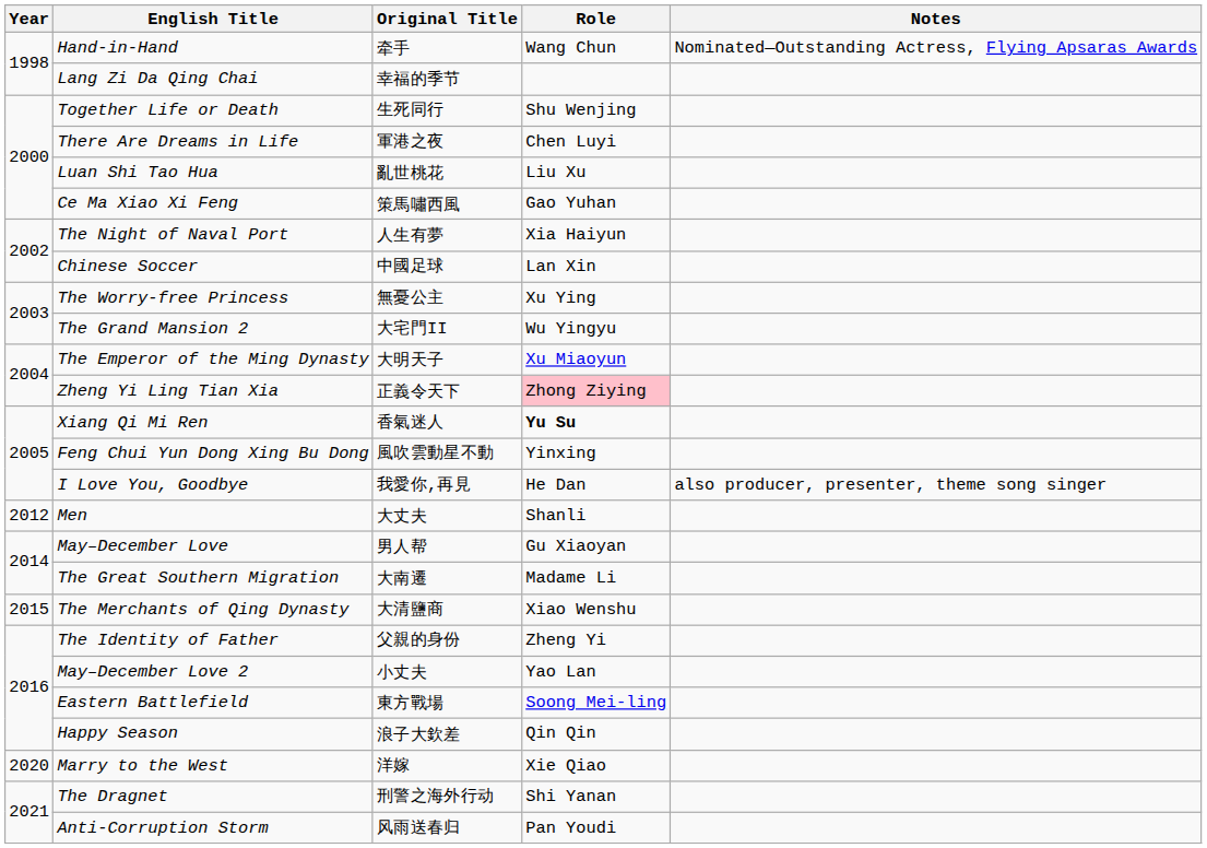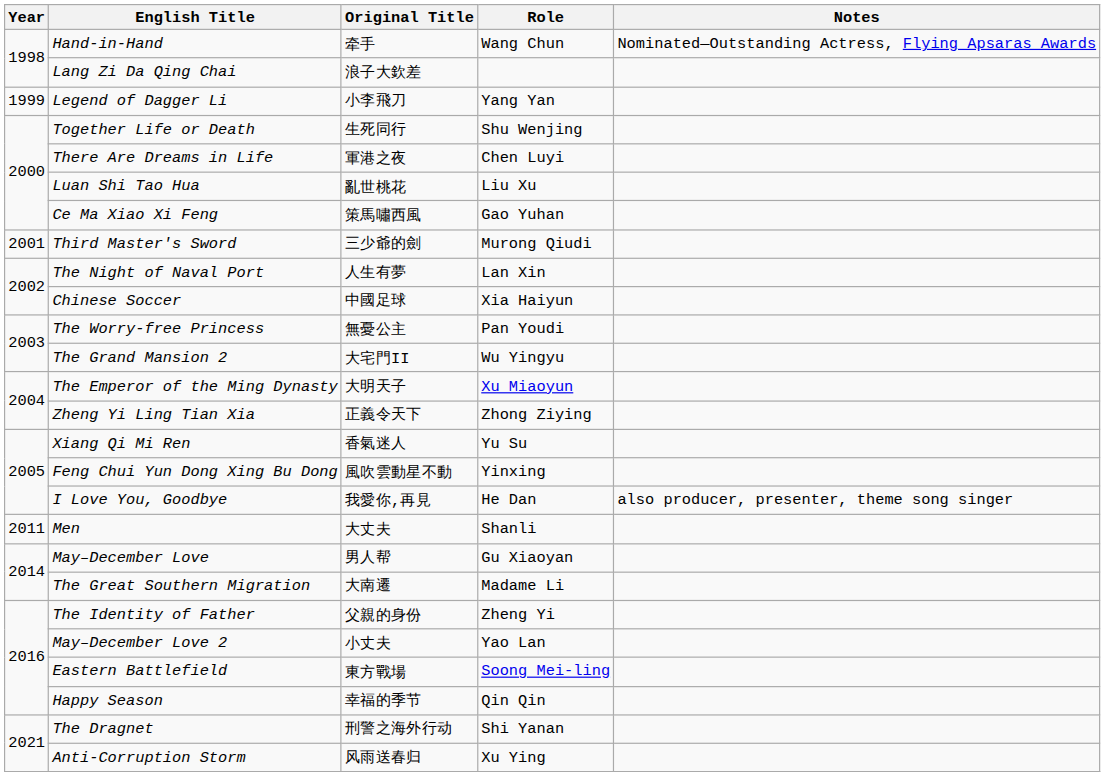 <table class="wikitable sortable">
 <tr>
 <th>Year</th>
 <th>English Title</th>
 <th>Original Title</th>
 <th>Role</th>
 <th>Notes</th>
 </tr>
 <tr>
 <td rowspan=2>1998</td>
 <td><em>Hand-in-Hand</em></td>
 <td>牵手</td>
 <td>Wang Chun</td>
 <td>Nominated—Outstanding Actress, <a href='#'>Flying Apsaras Awards</a></td>
 </tr>
 <tr>
 <td><em>Lang Zi Da Qing Chai</em></td>
-<td>幸福的季节</td>
+<td>浪子大欽差</td>
 <td></td>
+<td></td>
+</tr>
+<tr>
+<td>1999</td>
+<td><em>Legend of Dagger Li</em></td>
+<td>小李飛刀</td>
+<td>Yang Yan</td>
 <td></td>
 </tr>
 <tr>
 <td rowspan=4>2000</td>
 <td><em>Together Life or Death</em></td>
 <td>生死同行</td>
 <td>Shu Wenjing</td>
 <td></td>
 </tr>
 <tr>
 <td><em>There Are Dreams in Life</em></td>
 <td>軍港之夜</td>
 <td>Chen Luyi</td>
 <td></td>
 </tr>
 <tr>
 <td><em>Luan Shi Tao Hua</em></td>
 <td>亂世桃花</td>
 <td>Liu Xu</td>
 <td></td>
 </tr>
 <tr>
 <td><em>Ce Ma Xiao Xi Feng</em></td>
 <td>策馬嘯西風</td>
 <td>Gao Yuhan</td>
 <td></td>
 </tr>
 <tr>
+<td>2001</td>
+<td><em>Third Master's Sword</em></td>
+<td>三少爺的劍</td>
+<td>Murong Qiudi</td>
+<td></td>
+</tr>
+<tr>
 <td rowspan=2>2002</td>
 <td><em>The Night of Naval Port</em></td>
 <td>人生有夢</td>
-<td>Xia Haiyun</td>
+<td>Lan Xin</td>
 <td></td>
 </tr>
 <tr>
 <td><em>Chinese Soccer</em></td>
 <td>中國足球</td>
-<td>Lan Xin</td>
+<td>Xia Haiyun</td>
 <td></td>
 </tr>
 <tr>
 <td rowspan=2>2003</td>
 <td><em>The Worry-free Princess</em></td>
 <td>無憂公主</td>
-<td>Xu Ying</td>
+<td>Pan Youdi</td>
 <td></td>
 </tr>
 <tr>
 <td><em>The Grand Mansion 2</em></td>
 <td>大宅門II</td>
 <td>Wu Yingyu</td>
 <td></td>
 </tr>
 <tr>
 <td rowspan=2>2004</td>
 <td><em>The Emperor of the Ming Dynasty</em></td>
 <td>大明天子</td>
 <td><a href='#'>Xu Miaoyun</a></td>
 <td></td>
 </tr>
 <tr>
 <td><em>Zheng Yi Ling Tian Xia</em></td>
 <td>正義令天下</td>
-<td style="background: pink;">Zhong Ziying</td>
+<td>Zhong Ziying</td>
 <td></td>
 </tr>
 <tr>
 <td rowspan=3>2005</td>
 <td><em>Xiang Qi Mi Ren</em></td>
 <td>香氣迷人</td>
-<td><strong>Yu Su</strong></td>
+<td>Yu Su</td>
 <td></td>
 </tr>
 <tr>
 <td><em>Feng Chui Yun Dong Xing Bu Dong</em></td>
 <td>風吹雲動星不動</td>
 <td>Yinxing</td>
 <td></td>
 </tr>
 <tr>
 <td><em>I Love You, Goodbye</em></td>
 <td>我愛你,再見</td>
 <td>He Dan</td>
 <td>also producer, presenter, theme song singer</td>
 </tr>
 <tr>
-<td>2012</td>
+<td>2011</td>
 <td><em>Men</em></td>
 <td>大丈夫</td>
 <td>Shanli</td>
 <td></td>
 </tr>
 <tr>
 <td rowspan=2>2014</td>
 <td><em>May–December Love</em></td>
 <td>男人帮</td>
 <td>Gu Xiaoyan</td>
 <td></td>
 </tr>
 <tr>
 <td><em>The Great Southern Migration</em></td>
 <td>大南遷</td>
 <td>Madame Li</td>
-<td></td>
-</tr>
-<tr>
-<td>2015</td>
-<td><em>The Merchants of Qing Dynasty</em></td>
-<td>大清鹽商</td>
-<td>Xiao Wenshu</td>
 <td></td>
 </tr>
 <tr>
 <td rowspan=4>2016</td>
 <td><em>The Identity of Father</em></td>
 <td>父親的身份</td>
 <td>Zheng Yi</td>
 <td></td>
 </tr>
 <tr>
 <td><em>May–December Love 2</em></td>
 <td>小丈夫</td>
 <td>Yao Lan</td>
 <td></td>
 </tr>
 <tr>
 <td><em>Eastern Battlefield</em></td>
 <td>東方戰場</td>
 <td><a href='#'>Soong Mei-ling</a></td>
 <td></td>
 </tr>
 <tr>
 <td><em>Happy Season</em></td>
-<td>浪子大欽差</td>
+<td>幸福的季节</td>
 <td>Qin Qin</td>
-<td></td>
-</tr>
-<tr>
-<td>2020</td>
-<td><em>Marry to the West</em></td>
-<td>洋嫁</td>
-<td>Xie Qiao</td>
 <td></td>
 </tr>
 <tr>
 <td rowspan=2>2021</td>
 <td><em>The Dragnet</em></td>
 <td>刑警之海外行动</td>
 <td>Shi Yanan</td>
 <td></td>
 </tr>
 <tr>
 <td><em>Anti-Corruption Storm</em></td>
 <td>风雨送春归</td>
-<td>Pan Youdi</td>
+<td>Xu Ying</td>
 <td></td>
 </tr>
 <tr>
 </tr>
 </table>
